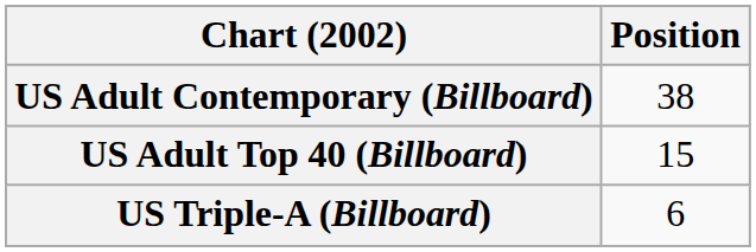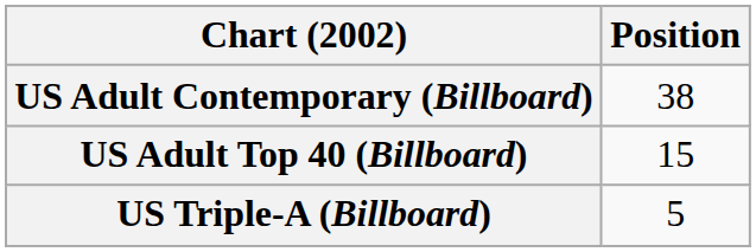 <table class="wikitable sortable plainrowheaders" style="text-align:center">
 <tr>
 <th>Chart (2002)</th>
 <th>Position</th>
 </tr>
 <tr>
 <th scope="row">US Adult Contemporary (<em>Billboard</em>)</th>
 <td>38</td>
 </tr>
 <tr>
 <th scope="row">US Adult Top 40 (<em>Billboard</em>)</th>
 <td>15</td>
 </tr>
 <tr>
 <th scope="row">US Triple-A (<em>Billboard</em>)</th>
-<td>6</td>
+<td>5</td>
 </tr>
 </table>
